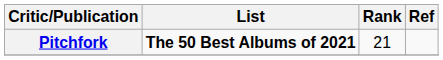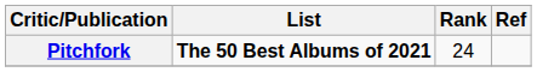 <table class="wikitable plainrowheaders">
 <tr>
 <th>Critic/Publication</th>
 <th>List</th>
 <th>Rank</th>
 <th>Ref</th>
 </tr>
 <tr>
 <th scope="row"><a href='#'>Pitchfork</a></th>
 <td><strong>The 50 Best Albums of 2021</strong></td>
-<td style="text-align:center;">21</td>
+<td style="text-align:center;">24</td>
 <td style="text-align:center;"></td>
 </tr>
 <tr>
 </tr>
 </table>
